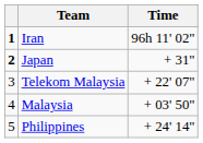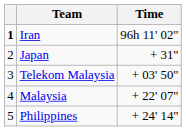 <table class=wikitable>
 <tr>
 <th></th>
 <th>Team</th>
 <th>Time</th>
 </tr>
 <tr>
 <td><strong>1</strong></td>
 <td><a href='#'>Iran</a></td>
 <td align=right>96h 11' 02"</td>
 </tr>
 <tr>
-<td><strong>2</strong></td>
+<td>2</td>
 <td><a href='#'>Japan</a></td>
 <td align=right>+ 31"</td>
 </tr>
 <tr>
 <td>3</td>
 <td><a href='#'>Telekom Malaysia</a></td>
-<td align=right>+ 22' 07"</td>
+<td align=right>+ 03' 50"</td>
 </tr>
 <tr>
 <td>4</td>
 <td><a href='#'>Malaysia</a></td>
-<td align=right>+ 03' 50"</td>
+<td align=right>+ 22' 07"</td>
 </tr>
 <tr>
 <td>5</td>
 <td><a href='#'>Philippines</a></td>
 <td align=right>+ 24' 14"</td>
 </tr>
 </table>
